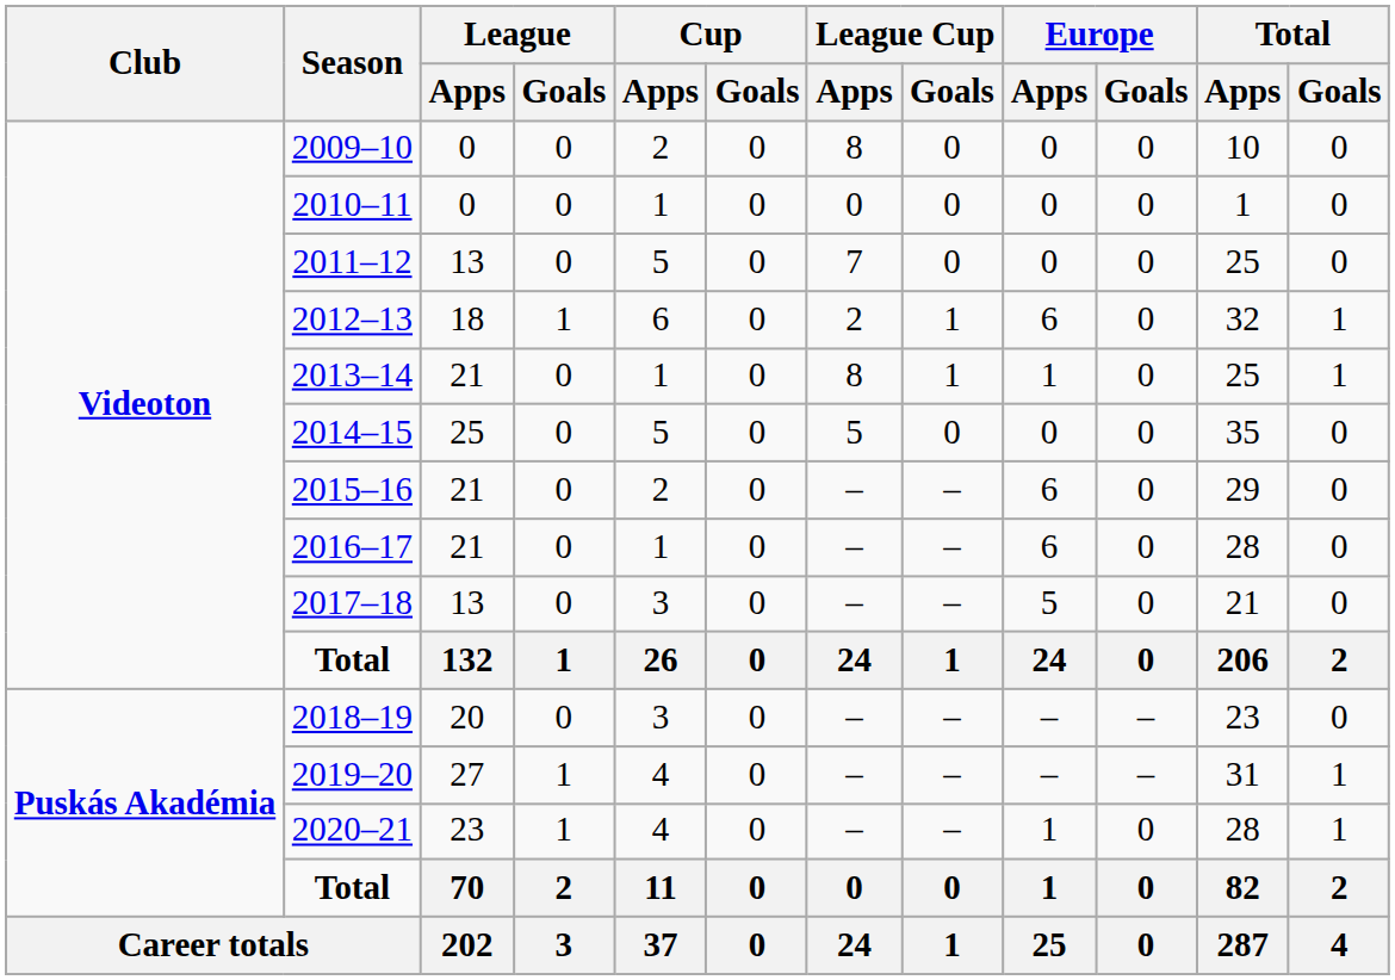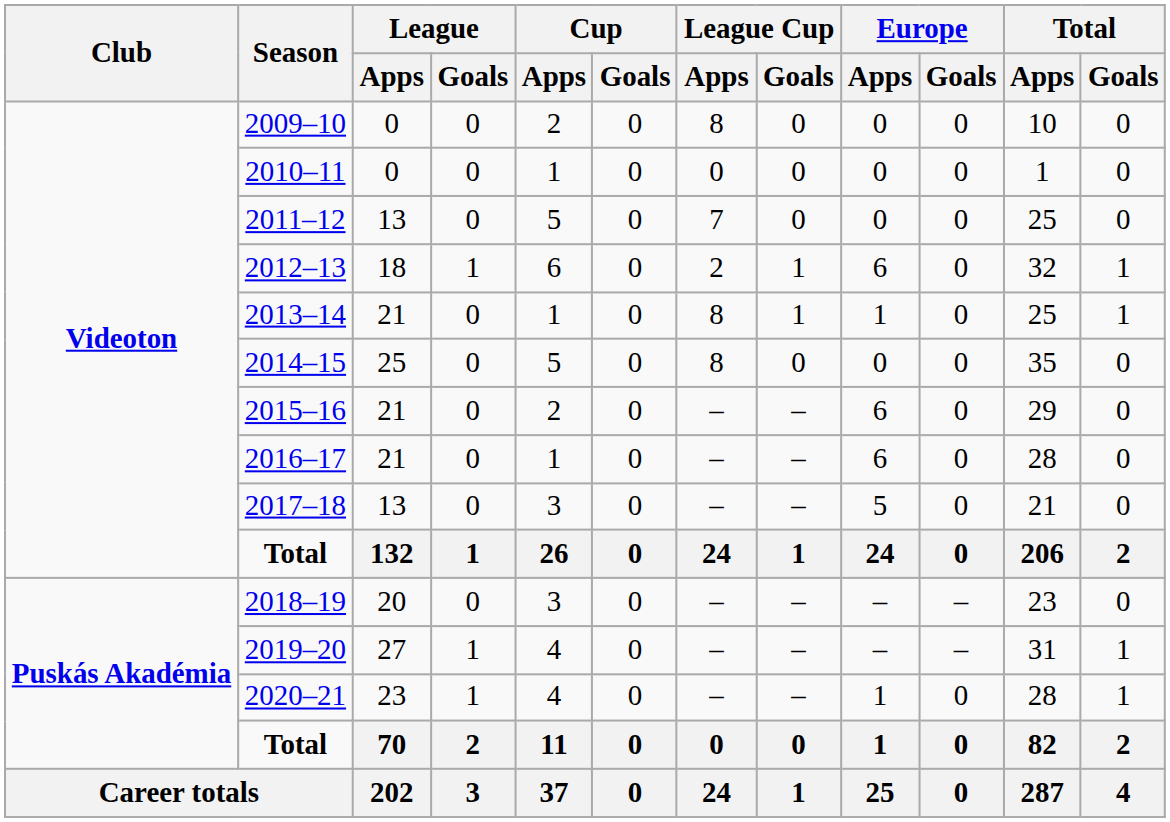 <table class="wikitable" style="font-size:90%; text-align: center;">
 <tr>
 <th rowspan="2">Club</th>
 <th rowspan="2">Season</th>
 <th colspan="2">League</th>
 <th colspan="2">Cup</th>
 <th colspan="2">League Cup</th>
 <th colspan="2"><a href='#'>Europe</a></th>
 <th colspan="2">Total</th>
 </tr>
 <tr>
 <th>Apps</th>
 <th>Goals</th>
 <th>Apps</th>
 <th>Goals</th>
 <th>Apps</th>
 <th>Goals</th>
 <th>Apps</th>
 <th>Goals</th>
 <th>Apps</th>
 <th>Goals</th>
 </tr>
 <tr>
 <td rowspan="10" align=center valign=center><strong><a href='#'>Videoton</a></strong></td>
 <td !colspan="2"><a href='#'>2009–10</a></td>
 <td>0</td>
 <td>0</td>
 <td>2</td>
 <td>0</td>
 <td>8</td>
 <td>0</td>
 <td>0</td>
 <td>0</td>
 <td>10</td>
 <td>0</td>
 </tr>
 <tr>
 <td !colspan="2"><a href='#'>2010–11</a></td>
 <td>0</td>
 <td>0</td>
 <td>1</td>
 <td>0</td>
 <td>0</td>
 <td>0</td>
 <td>0</td>
 <td>0</td>
 <td>1</td>
 <td>0</td>
 </tr>
 <tr>
 <td !colspan="2"><a href='#'>2011–12</a></td>
 <td>13</td>
 <td>0</td>
 <td>5</td>
 <td>0</td>
 <td>7</td>
 <td>0</td>
 <td>0</td>
 <td>0</td>
 <td>25</td>
 <td>0</td>
 </tr>
 <tr>
 <td !colspan="2"><a href='#'>2012–13</a></td>
 <td>18</td>
 <td>1</td>
 <td>6</td>
 <td>0</td>
 <td>2</td>
 <td>1</td>
 <td>6</td>
 <td>0</td>
 <td>32</td>
 <td>1</td>
 </tr>
 <tr>
 <td !colspan="2"><a href='#'>2013–14</a></td>
 <td>21</td>
 <td>0</td>
 <td>1</td>
 <td>0</td>
 <td>8</td>
 <td>1</td>
 <td>1</td>
 <td>0</td>
 <td>25</td>
 <td>1</td>
 </tr>
 <tr>
 <td !colspan="2"><a href='#'>2014–15</a></td>
 <td>25</td>
 <td>0</td>
 <td>5</td>
 <td>0</td>
-<td>5</td>
+<td>8</td>
 <td>0</td>
 <td>0</td>
 <td>0</td>
 <td>35</td>
 <td>0</td>
 </tr>
 <tr>
 <td !colspan="2"><a href='#'>2015–16</a></td>
 <td>21</td>
 <td>0</td>
 <td>2</td>
 <td>0</td>
 <td>–</td>
 <td>–</td>
 <td>6</td>
 <td>0</td>
 <td>29</td>
 <td>0</td>
 </tr>
 <tr>
 <td !colspan="2"><a href='#'>2016–17</a></td>
 <td>21</td>
 <td>0</td>
 <td>1</td>
 <td>0</td>
 <td>–</td>
 <td>–</td>
 <td>6</td>
 <td>0</td>
 <td>28</td>
 <td>0</td>
 </tr>
 <tr>
 <td !colspan="2"><a href='#'>2017–18</a></td>
 <td>13</td>
 <td>0</td>
 <td>3</td>
 <td>0</td>
 <td>–</td>
 <td>–</td>
 <td>5</td>
 <td>0</td>
 <td>21</td>
 <td>0</td>
 </tr>
 <tr>
 <td !colspan="2"><strong>Total</strong></td>
 <th>132</th>
 <th>1</th>
 <th>26</th>
 <th>0</th>
 <th>24</th>
 <th>1</th>
 <th>24</th>
 <th>0</th>
 <th>206</th>
 <th>2</th>
 </tr>
 <tr>
 <td rowspan="4" align=center valign=center><strong><a href='#'>Puskás Akadémia</a></strong></td>
 <td !colspan="2"><a href='#'>2018–19</a></td>
 <td>20</td>
 <td>0</td>
 <td>3</td>
 <td>0</td>
 <td>–</td>
 <td>–</td>
 <td>–</td>
 <td>–</td>
 <td>23</td>
 <td>0</td>
 </tr>
 <tr>
 <td !colspan="2"><a href='#'>2019–20</a></td>
 <td>27</td>
 <td>1</td>
 <td>4</td>
 <td>0</td>
 <td>–</td>
 <td>–</td>
 <td>–</td>
 <td>–</td>
 <td>31</td>
 <td>1</td>
 </tr>
 <tr>
 <td !colspan="2"><a href='#'>2020–21</a></td>
 <td>23</td>
 <td>1</td>
 <td>4</td>
 <td>0</td>
 <td>–</td>
 <td>–</td>
 <td>1</td>
 <td>0</td>
 <td>28</td>
 <td>1</td>
 </tr>
 <tr>
 <td !colspan="2"><strong>Total</strong></td>
 <th>70</th>
 <th>2</th>
 <th>11</th>
 <th>0</th>
 <th>0</th>
 <th>0</th>
 <th>1</th>
 <th>0</th>
 <th>82</th>
 <th>2</th>
 </tr>
 <tr>
 <th colspan="2">Career totals</th>
 <th>202</th>
 <th>3</th>
 <th>37</th>
 <th>0</th>
 <th>24</th>
 <th>1</th>
 <th>25</th>
 <th>0</th>
 <th>287</th>
 <th>4</th>
 </tr>
 </table>
